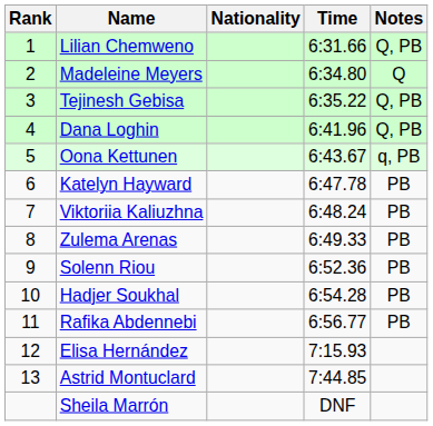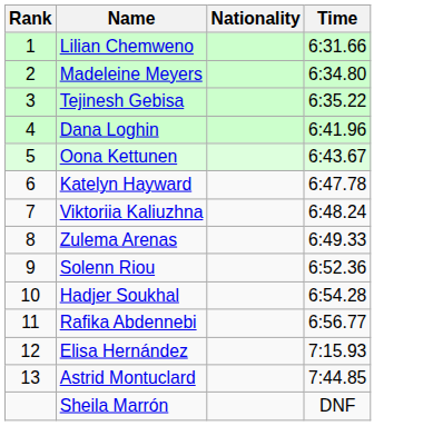 <table class="wikitable sortable" style="text-align:center">
 <tr>
 <th>Rank</th>
 <th>Name</th>
 <th>Nationality</th>
 <th>Time</th>
-<th>Notes</th>
 </tr>
 <tr bgcolor=ccffcc>
 <td>1</td>
 <td align=left><a href='#'>Lilian Chemweno</a></td>
 <td align=left></td>
 <td>6:31.66</td>
-<td>Q, PB</td>
 </tr>
 <tr bgcolor=ccffcc>
 <td>2</td>
 <td align=left><a href='#'>Madeleine Meyers</a></td>
 <td align=left></td>
 <td>6:34.80</td>
-<td>Q</td>
 </tr>
 <tr bgcolor=ccffcc>
 <td>3</td>
 <td align=left><a href='#'>Tejinesh Gebisa</a></td>
 <td align=left></td>
 <td>6:35.22</td>
-<td>Q, PB</td>
 </tr>
 <tr bgcolor=ccffcc>
 <td>4</td>
 <td align=left><a href='#'>Dana Loghin</a></td>
 <td align=left></td>
 <td>6:41.96</td>
-<td>Q, PB</td>
 </tr>
 <tr bgcolor=ddffdd>
 <td>5</td>
 <td align=left><a href='#'>Oona Kettunen</a></td>
 <td align=left></td>
 <td>6:43.67</td>
-<td>q, PB</td>
 </tr>
 <tr>
 <td>6</td>
 <td align=left><a href='#'>Katelyn Hayward</a></td>
 <td align=left></td>
 <td>6:47.78</td>
-<td>PB</td>
 </tr>
 <tr>
 <td>7</td>
 <td align=left><a href='#'>Viktoriia Kaliuzhna</a></td>
 <td align=left></td>
 <td>6:48.24</td>
-<td>PB</td>
 </tr>
 <tr>
 <td>8</td>
 <td align=left><a href='#'>Zulema Arenas</a></td>
 <td align=left></td>
 <td>6:49.33</td>
-<td>PB</td>
 </tr>
 <tr>
 <td>9</td>
 <td align=left><a href='#'>Solenn Riou</a></td>
 <td align=left></td>
 <td>6:52.36</td>
-<td>PB</td>
 </tr>
 <tr>
 <td>10</td>
 <td align=left><a href='#'>Hadjer Soukhal</a></td>
 <td align=left></td>
 <td>6:54.28</td>
-<td>PB</td>
 </tr>
 <tr>
 <td>11</td>
 <td align=left><a href='#'>Rafika Abdennebi</a></td>
 <td align=left></td>
 <td>6:56.77</td>
-<td>PB</td>
 </tr>
 <tr>
 <td>12</td>
 <td align=left><a href='#'>Elisa Hernández</a></td>
 <td align=left></td>
 <td>7:15.93</td>
-<td></td>
 </tr>
 <tr>
 <td>13</td>
 <td align=left><a href='#'>Astrid Montuclard</a></td>
 <td align=left></td>
 <td>7:44.85</td>
-<td></td>
 </tr>
 <tr>
 <td></td>
 <td align=left><a href='#'>Sheila Marrón</a></td>
 <td align=left></td>
 <td>DNF</td>
-<td></td>
 </tr>
 </table>
